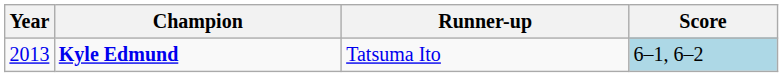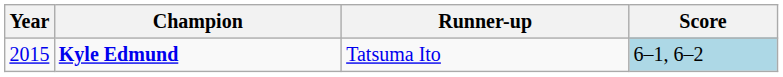 <table class="wikitable" style="font-size:90%">
 <tr>
 <th>Year</th>
 <th width="200">Champion</th>
 <th width="200">Runner-up</th>
 <th width="100">Score</th>
 </tr>
 <tr>
-<td><a href='#'>2013</a></td>
+<td><a href='#'>2015</a></td>
 <td> <strong><a href='#'>Kyle Edmund</a></strong></td>
 <td> <a href='#'>Tatsuma Ito</a></td>
 <td style="background: lightblue;">6–1, 6–2</td>
 </tr>
 </table>
